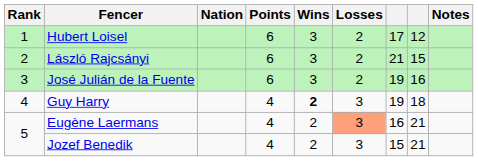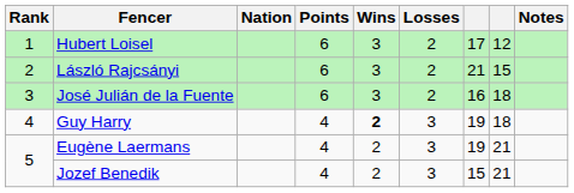 <table class="wikitable sortable" style="text-align: center;">
 <tr>
 <th>Rank</th>
 <th>Fencer</th>
 <th>Nation</th>
 <th>Points</th>
 <th>Wins</th>
 <th>Losses</th>
 <th></th>
 <th></th>
 <th>Notes</th>
 </tr>
 <tr style="background:#bbf3bb;">
 <td>1</td>
 <td align=left><a href='#'>Hubert Loisel</a></td>
 <td align=left></td>
 <td>6</td>
 <td>3</td>
 <td>2</td>
 <td>17</td>
 <td>12</td>
 <td></td>
 </tr>
 <tr style="background:#bbf3bb;">
 <td>2</td>
 <td align=left><a href='#'>László Rajcsányi</a></td>
 <td align=left></td>
 <td>6</td>
 <td>3</td>
 <td>2</td>
 <td>21</td>
 <td>15</td>
 <td></td>
 </tr>
 <tr style="background:#bbf3bb;">
 <td>3</td>
 <td align=left><a href='#'>José Julián de la Fuente</a></td>
 <td align=left></td>
 <td>6</td>
 <td>3</td>
 <td>2</td>
-<td>19</td>
 <td>16</td>
+<td>18</td>
 <td></td>
 </tr>
 <tr>
 <td>4</td>
 <td align=left><a href='#'>Guy Harry</a></td>
 <td align=left></td>
 <td>4</td>
 <td><strong>2</strong></td>
 <td>3</td>
 <td>19</td>
 <td>18</td>
 <td></td>
 </tr>
 <tr>
 <td rowspan=2>5</td>
 <td align=left><a href='#'>Eugène Laermans</a></td>
 <td align=left></td>
 <td>4</td>
 <td>2</td>
-<td style="background: lightsalmon;">3</td>
-<td>16</td>
+<td>3</td>
+<td>19</td>
 <td>21</td>
 <td></td>
 </tr>
 <tr>
 <td align=left><a href='#'>Jozef Benedik</a></td>
 <td align=left></td>
 <td>4</td>
 <td>2</td>
 <td>3</td>
 <td>15</td>
 <td>21</td>
 <td></td>
 </tr>
 </table>
